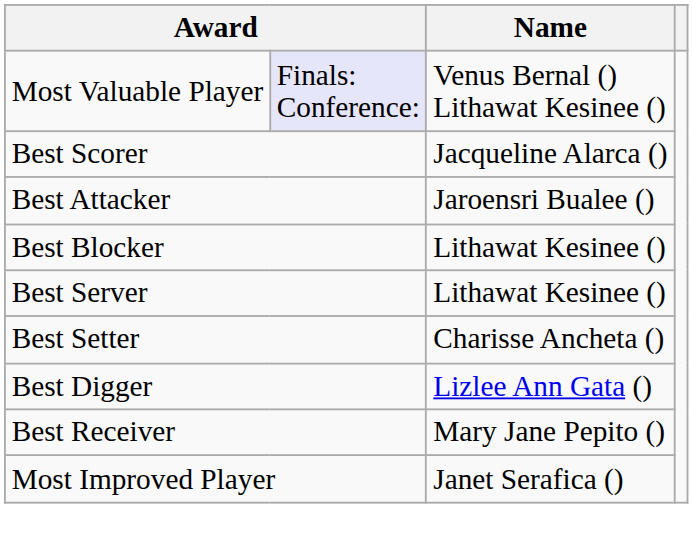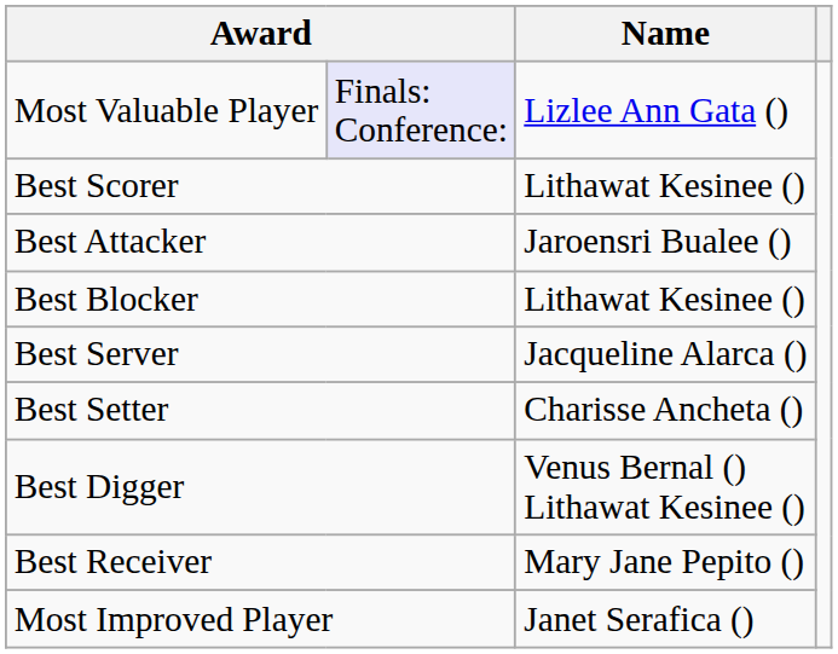 <table class="wikitable">
 <tr>
 <th colspan="2">Award</th>
 <th>Name</th>
 <th></th>
 </tr>
 <tr>
 <td>Most Valuable Player</td>
 <td style="background: lavender;">Finals:<br>Conference:</td>
-<td> Venus Bernal ()<br> Lithawat Kesinee ()</td>
+<td> <a href='#'>Lizlee Ann Gata</a> ()</td>
 <td rowspan="9" align="center"></td>
 </tr>
 <tr>
 <td colspan="2">Best Scorer</td>
-<td> Jacqueline Alarca ()</td>
+<td> Lithawat Kesinee ()</td>
 </tr>
 <tr>
 <td colspan="2">Best Attacker</td>
 <td> Jaroensri Bualee ()</td>
 </tr>
 <tr>
 <td colspan="2">Best Blocker</td>
 <td> Lithawat Kesinee ()</td>
 </tr>
 <tr>
 <td colspan="2">Best Server</td>
-<td> Lithawat Kesinee ()</td>
+<td> Jacqueline Alarca ()</td>
 </tr>
 <tr>
 <td colspan="2">Best Setter</td>
 <td> Charisse Ancheta ()</td>
 </tr>
 <tr>
 <td colspan="2">Best Digger</td>
-<td> <a href='#'>Lizlee Ann Gata</a> ()</td>
+<td> Venus Bernal ()<br> Lithawat Kesinee ()</td>
 </tr>
 <tr>
 <td colspan="2">Best Receiver</td>
 <td> Mary Jane Pepito ()</td>
 </tr>
 <tr>
 <td colspan="2">Most Improved Player</td>
 <td> Janet Serafica ()</td>
 </tr>
 </table>
